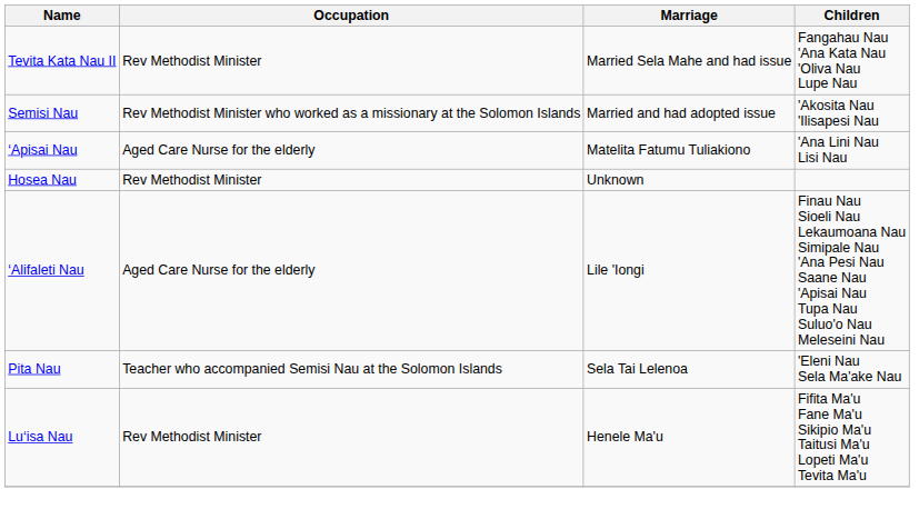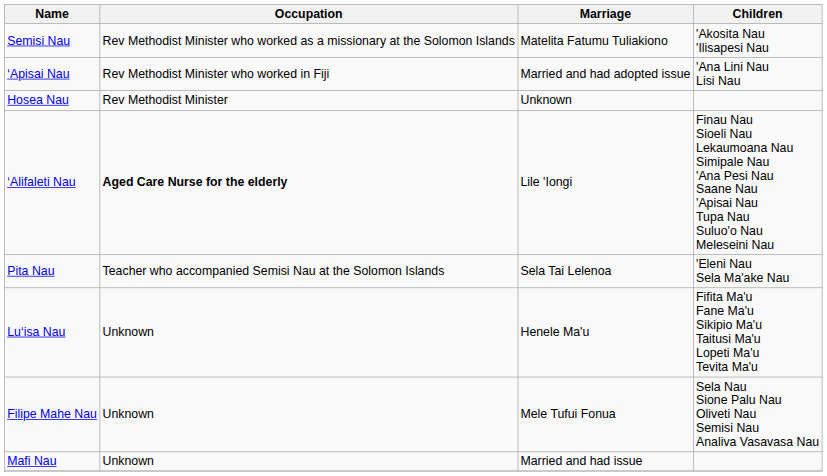 <table class="wikitable">
 <tr>
 <th>Name</th>
 <th>Occupation</th>
 <th>Marriage</th>
 <th>Children</th>
 </tr>
 <tr>
-<td><a href='#'>Tevita Kata Nau II</a></td>
-<td>Rev Methodist Minister</td>
-<td>Married Sela Mahe and had issue</td>
-<td>Fangahau Nau<br>'Ana Kata Nau<br>'Oliva Nau<br>Lupe Nau</td>
-</tr>
-<tr>
 <td><a href='#'>Semisi Nau</a></td>
 <td>Rev Methodist Minister who worked as a missionary at the Solomon Islands</td>
-<td>Married and had adopted issue</td>
+<td>Matelita Fatumu Tuliakiono</td>
 <td>'Akosita Nau<br>'Ilisapesi Nau</td>
 </tr>
 <tr>
 <td><a href='#'>‘Apisai Nau</a></td>
-<td>Aged Care Nurse for the elderly</td>
-<td>Matelita Fatumu Tuliakiono</td>
+<td>Rev Methodist Minister who worked in Fiji</td>
+<td>Married and had adopted issue</td>
 <td>'Ana Lini Nau<br>Lisi Nau</td>
 </tr>
 <tr>
 <td><a href='#'>Hosea Nau</a></td>
 <td>Rev Methodist Minister</td>
 <td>Unknown</td>
 <td></td>
 </tr>
 <tr>
 <td><a href='#'>‘Alifaleti Nau</a></td>
-<td>Aged Care Nurse for the elderly</td>
+<td><strong>Aged Care Nurse for the elderly</strong></td>
 <td>Lile 'Iongi</td>
 <td>Finau Nau<br>Sioeli Nau<br>Lekaumoana Nau<br>Simipale Nau<br>'Ana Pesi Nau<br>Saane Nau<br>'Apisai Nau<br>Tupa Nau<br>Suluo'o Nau<br>Meleseini Nau</td>
 </tr>
 <tr>
 <td><a href='#'>Pita Nau</a></td>
 <td>Teacher who accompanied Semisi Nau at the Solomon Islands</td>
 <td>Sela Tai Lelenoa</td>
 <td>'Eleni Nau<br>Sela Ma'ake Nau</td>
 </tr>
 <tr>
 <td><a href='#'>Lu‘isa Nau</a></td>
-<td>Rev Methodist Minister</td>
+<td>Unknown</td>
 <td>Henele Ma'u</td>
 <td>Fifita Ma'u<br>Fane Ma'u<br>Sikipio Ma'u<br>Taitusi Ma'u<br>Lopeti Ma'u<br>Tevita Ma'u</td>
 </tr>
 <tr>
+<td><a href='#'>Filipe Mahe Nau</a></td>
+<td>Unknown</td>
+<td>Mele Tufui Fonua</td>
+<td>Sela Nau<br>Sione Palu Nau<br>Oliveti Nau<br>Semisi Nau<br>Analiva Vasavasa Nau</td>
+</tr>
+<tr>
+<td><a href='#'>Mafi Nau</a></td>
+<td>Unknown</td>
+<td>Married and had issue</td>
+<td></td>
+</tr>
+<tr>
 </tr>
 </table>
